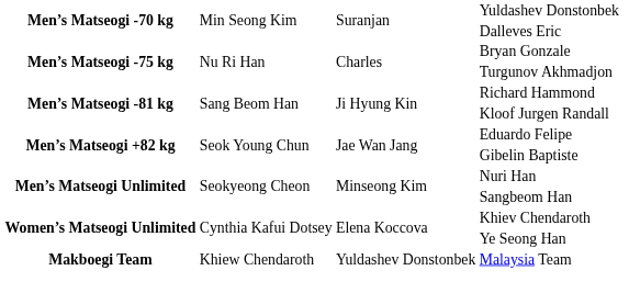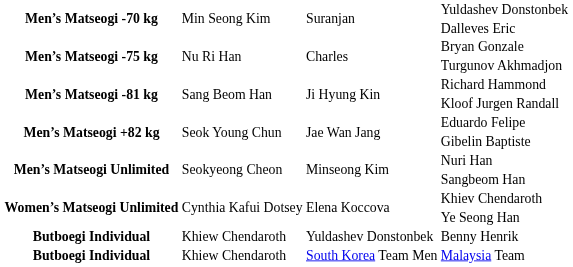 <table>
 <tr>
 <th scope=row rowspan=2>Men’s Matseogi -70 kg</th>
 <td rowspan=2> Min Seong Kim</td>
 <td rowspan=2> Suranjan</td>
 <td> Yuldashev Donstonbek</td>
 </tr>
 <tr>
 <td> Dalleves Eric</td>
 </tr>
 <tr>
 <th scope=row rowspan=2>Men’s Matseogi -75 kg</th>
 <td rowspan=2> Nu Ri Han</td>
 <td rowspan=2> Charles</td>
 <td> Bryan Gonzale</td>
 </tr>
 <tr>
 <td> Turgunov Akhmadjon</td>
 </tr>
 <tr>
 <th scope=row rowspan=2>Men’s Matseogi -81 kg</th>
 <td rowspan=2> Sang Beom Han</td>
 <td rowspan=2> Ji Hyung Kin</td>
 <td> Richard Hammond</td>
 </tr>
 <tr>
 <td> Kloof Jurgen Randall</td>
 </tr>
 <tr>
 <th scope=row rowspan=2>Men’s Matseogi +82 kg</th>
 <td rowspan=2> Seok Young Chun</td>
 <td rowspan=2> Jae Wan Jang</td>
 <td> Eduardo Felipe</td>
 </tr>
 <tr>
 <td> Gibelin Baptiste</td>
 </tr>
 <tr>
 <th scope=row rowspan=2>Men’s Matseogi Unlimited</th>
 <td rowspan=2> Seokyeong Cheon</td>
 <td rowspan=2> Minseong Kim</td>
 <td> Nuri Han</td>
 </tr>
 <tr>
 <td> Sangbeom Han</td>
 </tr>
 <tr>
 <th scope=row rowspan=2>Women’s Matseogi Unlimited</th>
 <td rowspan=2> Cynthia Kafui Dotsey</td>
 <td rowspan=2> Elena Koccova</td>
 <td> Khiev Chendaroth</td>
 </tr>
 <tr>
 <td> Ye Seong Han</td>
 </tr>
 <tr>
-<th scope=row rowspan=1>Makboegi Team</th>
+<th scope=row rowspan=1>Butboegi Individual</th>
 <td rowspan=1> Khiew Chendaroth</td>
 <td rowspan=1> Yuldashev Donstonbek</td>
+<td rowspan=1> Benny Henrik</td>
+</tr>
+<tr>
+<th scope=row rowspan=1>Butboegi Individual</th>
+<td rowspan=1> Khiew Chendaroth</td>
+<td rowspan=1> <a href='#'>South Korea</a> Team Men</td>
 <td rowspan=1> <a href='#'>Malaysia</a> Team</td>
 </tr>
 <tr>
 </tr>
 </table>
